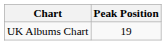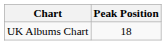 <table class="wikitable">
 <tr>
 <th>Chart</th>
 <th>Peak Position</th>
 </tr>
 <tr>
 <td>UK Albums Chart</td>
-<td style="text-align: center;">19</td>
+<td style="text-align: center;">18</td>
 </tr>
 </table>
